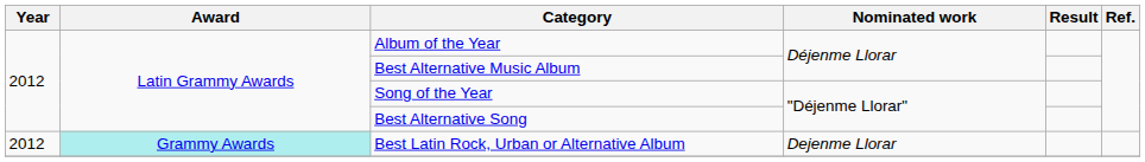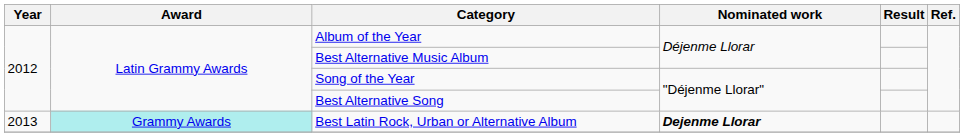 <table class="wikitable" style="width:90%;">
 <tr>
 <th width=5%>Year</th>
 <th style="width:30%;">Award</th>
 <th style="width:40%;">Category</th>
 <th style="width:40%;">Nominated work</th>
 <th style="width:10%;">Result</th>
 <th style="width:5%;">Ref.</th>
 </tr>
 <tr>
 <td rowspan="4">2012</td>
 <td rowspan="4" style="text-align:center;"><a href='#'>Latin Grammy Awards</a></td>
 <td><a href='#'>Album of the Year</a></td>
 <td rowspan=2><em>Déjenme Llorar</em></td>
 <td></td>
 <td rowspan="4" style="text-align:center;"></td>
 </tr>
 <tr>
 <td><a href='#'>Best Alternative Music Album</a></td>
 <td></td>
 </tr>
 <tr>
 <td><a href='#'>Song of the Year</a></td>
 <td rowspan=2>"Déjenme Llorar"</td>
 <td></td>
 </tr>
 <tr>
 <td><a href='#'>Best Alternative Song</a></td>
 <td></td>
 </tr>
 <tr>
-<td>2012</td>
+<td>2013</td>
 <td style="background: paleturquoise; text-align:center;"><a href='#'>Grammy Awards</a></td>
 <td><a href='#'>Best Latin Rock, Urban or Alternative Album</a></td>
-<td><em>Dejenme Llorar</em></td>
+<td><strong><em>Dejenme Llorar</em></strong></td>
 <td></td>
 <td style="text-align:center;"></td>
 </tr>
 <tr>
 </tr>
 </table>
